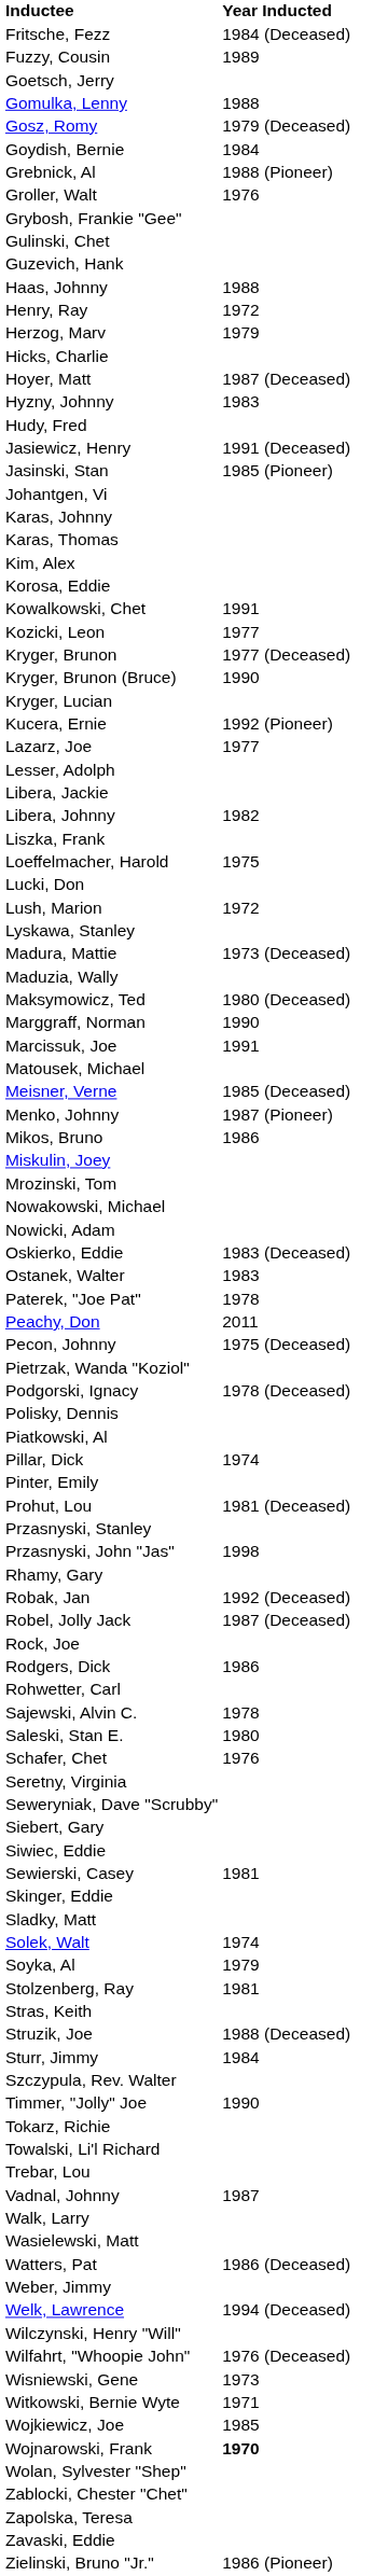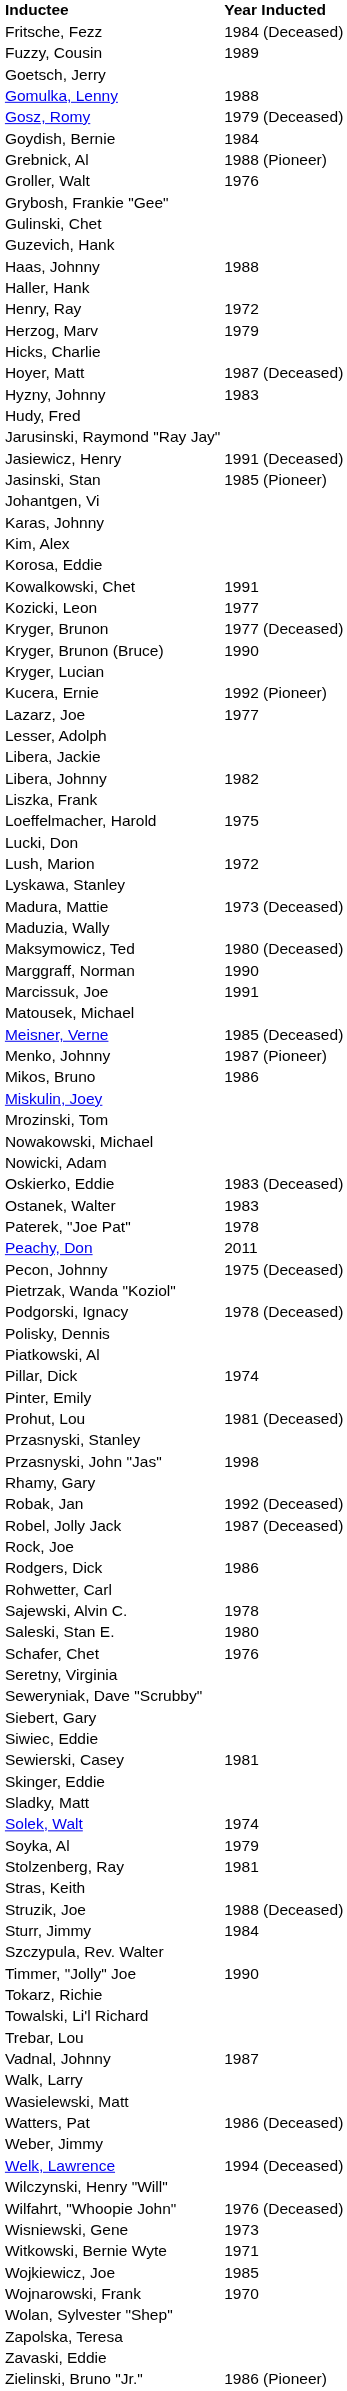 <table>
 <tr>
 <td><strong>Inductee</strong></td>
 <td><strong>Year Inducted</strong></td>
 </tr>
 <tr>
 <td>Fritsche, Fezz</td>
 <td>1984 (Deceased)</td>
 </tr>
 <tr>
 <td>Fuzzy, Cousin</td>
 <td>1989</td>
 </tr>
 <tr>
 <td>Goetsch, Jerry</td>
 <td></td>
 </tr>
 <tr>
 <td><a href='#'>Gomulka, Lenny</a></td>
 <td>1988</td>
 </tr>
 <tr>
 <td><a href='#'>Gosz, Romy</a></td>
 <td>1979 (Deceased)</td>
 </tr>
 <tr>
 <td>Goydish, Bernie</td>
 <td>1984</td>
 </tr>
 <tr>
 <td>Grebnick, Al</td>
 <td>1988 (Pioneer)</td>
 </tr>
 <tr>
 <td>Groller, Walt</td>
 <td>1976</td>
 </tr>
 <tr>
 <td>Grybosh, Frankie "Gee"</td>
 <td></td>
 </tr>
 <tr>
 <td>Gulinski, Chet</td>
 <td></td>
 </tr>
 <tr>
 <td>Guzevich, Hank</td>
 <td></td>
 </tr>
 <tr>
 <td>Haas, Johnny</td>
 <td>1988</td>
 </tr>
 <tr>
+<td>Haller, Hank</td>
+<td></td>
+</tr>
+<tr>
 <td>Henry, Ray</td>
 <td>1972</td>
 </tr>
 <tr>
 <td>Herzog, Marv</td>
 <td>1979</td>
 </tr>
 <tr>
 <td>Hicks, Charlie</td>
 <td></td>
 </tr>
 <tr>
 <td>Hoyer, Matt</td>
 <td>1987 (Deceased)</td>
 </tr>
 <tr>
 <td>Hyzny, Johnny</td>
 <td>1983</td>
 </tr>
 <tr>
 <td>Hudy, Fred</td>
 <td></td>
 </tr>
 <tr>
+<td>Jarusinski, Raymond "Ray Jay"</td>
+<td></td>
+</tr>
+<tr>
 <td>Jasiewicz, Henry</td>
 <td>1991 (Deceased)</td>
 </tr>
 <tr>
 <td>Jasinski, Stan</td>
 <td>1985 (Pioneer)</td>
 </tr>
 <tr>
 <td>Johantgen, Vi</td>
 <td></td>
 </tr>
 <tr>
 <td>Karas, Johnny</td>
-<td></td>
-</tr>
-<tr>
-<td>Karas, Thomas</td>
 <td></td>
 </tr>
 <tr>
 <td>Kim, Alex</td>
 <td></td>
 </tr>
 <tr>
 <td>Korosa, Eddie</td>
 <td></td>
 </tr>
 <tr>
 <td>Kowalkowski, Chet</td>
 <td>1991</td>
 </tr>
 <tr>
 <td>Kozicki, Leon</td>
 <td>1977</td>
 </tr>
 <tr>
 <td>Kryger, Brunon</td>
 <td>1977 (Deceased)</td>
 </tr>
 <tr>
 <td>Kryger, Brunon (Bruce)</td>
 <td>1990</td>
 </tr>
 <tr>
 <td>Kryger, Lucian</td>
 <td></td>
 </tr>
 <tr>
 <td>Kucera, Ernie</td>
 <td>1992 (Pioneer)</td>
 </tr>
 <tr>
 <td>Lazarz, Joe</td>
 <td>1977</td>
 </tr>
 <tr>
 <td>Lesser, Adolph</td>
 <td></td>
 </tr>
 <tr>
 <td>Libera, Jackie</td>
 <td></td>
 </tr>
 <tr>
 <td>Libera, Johnny</td>
 <td>1982</td>
 </tr>
 <tr>
 <td>Liszka, Frank</td>
 <td></td>
 </tr>
 <tr>
 <td>Loeffelmacher, Harold</td>
 <td>1975</td>
 </tr>
 <tr>
 <td>Lucki, Don</td>
 <td></td>
 </tr>
 <tr>
 <td>Lush, Marion</td>
 <td>1972</td>
 </tr>
 <tr>
 <td>Lyskawa, Stanley</td>
 <td></td>
 </tr>
 <tr>
 <td>Madura, Mattie</td>
 <td>1973 (Deceased)</td>
 </tr>
 <tr>
 <td>Maduzia, Wally</td>
 <td></td>
 </tr>
 <tr>
 <td>Maksymowicz, Ted</td>
 <td>1980 (Deceased)</td>
 </tr>
 <tr>
 <td>Marggraff, Norman</td>
 <td>1990</td>
 </tr>
 <tr>
 <td>Marcissuk, Joe</td>
 <td>1991</td>
 </tr>
 <tr>
 <td>Matousek, Michael</td>
 <td></td>
 </tr>
 <tr>
 <td><a href='#'>Meisner, Verne</a></td>
 <td>1985 (Deceased)</td>
 </tr>
 <tr>
 <td>Menko, Johnny</td>
 <td>1987 (Pioneer)</td>
 </tr>
 <tr>
 <td>Mikos, Bruno</td>
 <td>1986</td>
 </tr>
 <tr>
 <td><a href='#'>Miskulin, Joey</a></td>
 <td></td>
 </tr>
 <tr>
 <td>Mrozinski, Tom</td>
 <td></td>
 </tr>
 <tr>
 <td>Nowakowski, Michael</td>
 <td></td>
 </tr>
 <tr>
 <td>Nowicki, Adam</td>
 <td></td>
 </tr>
 <tr>
 <td>Oskierko, Eddie</td>
 <td>1983 (Deceased)</td>
 </tr>
 <tr>
 <td>Ostanek, Walter</td>
 <td>1983</td>
 </tr>
 <tr>
 <td>Paterek, "Joe Pat"</td>
 <td>1978</td>
 </tr>
 <tr>
 <td><a href='#'>Peachy, Don</a></td>
 <td>2011</td>
 </tr>
 <tr>
 <td>Pecon, Johnny</td>
 <td>1975 (Deceased)</td>
 </tr>
 <tr>
 <td>Pietrzak, Wanda "Koziol"</td>
 <td></td>
 </tr>
 <tr>
 <td>Podgorski, Ignacy</td>
 <td>1978 (Deceased)</td>
 </tr>
 <tr>
 <td>Polisky, Dennis</td>
 <td></td>
 </tr>
 <tr>
 <td>Piatkowski, Al</td>
 <td></td>
 </tr>
 <tr>
 <td>Pillar, Dick</td>
 <td>1974</td>
 </tr>
 <tr>
 <td>Pinter, Emily</td>
 <td></td>
 </tr>
 <tr>
 <td>Prohut, Lou</td>
 <td>1981 (Deceased)</td>
 </tr>
 <tr>
 <td>Przasnyski, Stanley</td>
 <td></td>
 </tr>
 <tr>
 <td>Przasnyski, John "Jas"</td>
 <td>1998</td>
 </tr>
 <tr>
 <td>Rhamy, Gary</td>
 <td></td>
 </tr>
 <tr>
 <td>Robak, Jan</td>
 <td>1992 (Deceased)</td>
 </tr>
 <tr>
 <td>Robel, Jolly Jack</td>
 <td>1987 (Deceased)</td>
 </tr>
 <tr>
 <td>Rock, Joe</td>
 <td></td>
 </tr>
 <tr>
 <td>Rodgers, Dick</td>
 <td>1986</td>
 </tr>
 <tr>
 <td>Rohwetter, Carl</td>
 <td></td>
 </tr>
 <tr>
 <td>Sajewski, Alvin C.</td>
 <td>1978</td>
 </tr>
 <tr>
 <td>Saleski, Stan E.</td>
 <td>1980</td>
 </tr>
 <tr>
 <td>Schafer, Chet</td>
 <td>1976</td>
 </tr>
 <tr>
 <td>Seretny, Virginia</td>
 <td></td>
 </tr>
 <tr>
 <td>Seweryniak, Dave "Scrubby"</td>
 <td></td>
 </tr>
 <tr>
 <td>Siebert, Gary</td>
 <td></td>
 </tr>
 <tr>
 <td>Siwiec, Eddie</td>
 <td></td>
 </tr>
 <tr>
 <td>Sewierski, Casey</td>
 <td>1981</td>
 </tr>
 <tr>
 <td>Skinger, Eddie</td>
 <td></td>
 </tr>
 <tr>
 <td>Sladky, Matt</td>
 <td></td>
 </tr>
 <tr>
 <td><a href='#'>Solek, Walt</a></td>
 <td>1974</td>
 </tr>
 <tr>
 <td>Soyka, Al</td>
 <td>1979</td>
 </tr>
 <tr>
 <td>Stolzenberg, Ray</td>
 <td>1981</td>
 </tr>
 <tr>
 <td>Stras, Keith</td>
 <td></td>
 </tr>
 <tr>
 <td>Struzik, Joe</td>
 <td>1988 (Deceased)</td>
 </tr>
 <tr>
 <td>Sturr, Jimmy</td>
 <td>1984</td>
 </tr>
 <tr>
 <td>Szczypula, Rev. Walter</td>
 <td></td>
 </tr>
 <tr>
 <td>Timmer, "Jolly" Joe</td>
 <td>1990</td>
 </tr>
 <tr>
 <td>Tokarz, Richie</td>
 <td></td>
 </tr>
 <tr>
 <td>Towalski, Li'l Richard</td>
 <td></td>
 </tr>
 <tr>
 <td>Trebar, Lou</td>
 <td></td>
 </tr>
 <tr>
 <td>Vadnal, Johnny</td>
 <td>1987</td>
 </tr>
 <tr>
 <td>Walk, Larry</td>
 <td></td>
 </tr>
 <tr>
 <td>Wasielewski, Matt</td>
 <td></td>
 </tr>
 <tr>
 <td>Watters, Pat</td>
 <td>1986 (Deceased)</td>
 </tr>
 <tr>
 <td>Weber, Jimmy</td>
 <td></td>
 </tr>
 <tr>
 <td><a href='#'>Welk, Lawrence</a></td>
 <td>1994 (Deceased)</td>
 </tr>
 <tr>
 <td>Wilczynski, Henry "Will"</td>
 <td></td>
 </tr>
 <tr>
 <td>Wilfahrt, "Whoopie John"</td>
 <td>1976 (Deceased)</td>
 </tr>
 <tr>
 <td>Wisniewski, Gene</td>
 <td>1973</td>
 </tr>
 <tr>
 <td>Witkowski, Bernie Wyte</td>
 <td>1971</td>
 </tr>
 <tr>
 <td>Wojkiewicz, Joe</td>
 <td>1985</td>
 </tr>
 <tr>
 <td>Wojnarowski, Frank</td>
-<td><strong>1970</strong></td>
+<td>1970</td>
 </tr>
 <tr>
 <td>Wolan, Sylvester "Shep"</td>
-<td></td>
-</tr>
-<tr>
-<td>Zablocki, Chester "Chet"</td>
 <td></td>
 </tr>
 <tr>
 <td>Zapolska, Teresa</td>
 <td></td>
 </tr>
 <tr>
 <td>Zavaski, Eddie</td>
 <td></td>
 </tr>
 <tr>
 <td>Zielinski, Bruno "Jr."</td>
 <td>1986 (Pioneer)</td>
 </tr>
 <tr>
 </tr>
 </table>
